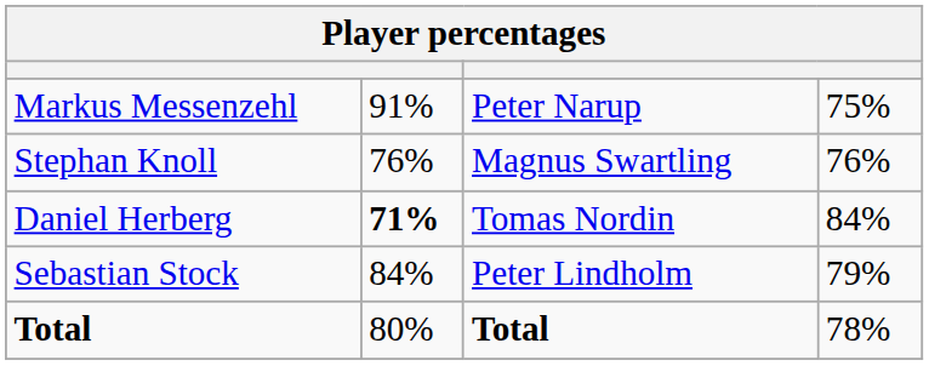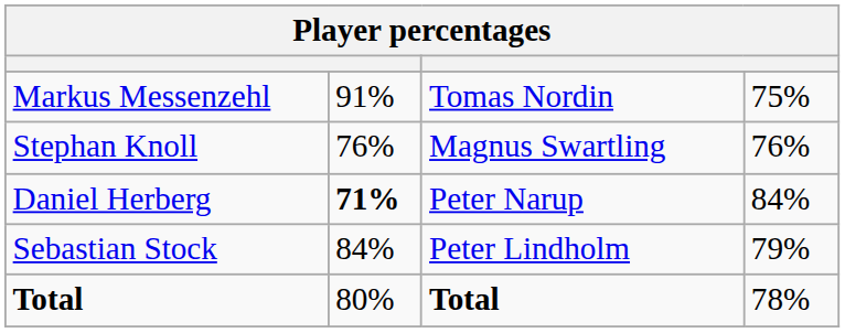 <table class="wikitable">
 <tr>
 <th colspan=4 width=400>Player percentages</th>
 </tr>
 <tr>
 <th colspan=2 width=200></th>
 <th colspan=2 width=200></th>
 </tr>
 <tr>
 <td><a href='#'>Markus Messenzehl</a></td>
 <td>91%</td>
-<td><a href='#'>Peter Narup</a></td>
+<td><a href='#'>Tomas Nordin</a></td>
 <td>75%</td>
 </tr>
 <tr>
 <td><a href='#'>Stephan Knoll</a></td>
 <td>76%</td>
 <td><a href='#'>Magnus Swartling</a></td>
 <td>76%</td>
 </tr>
 <tr>
 <td><a href='#'>Daniel Herberg</a></td>
 <td><strong>71%</strong></td>
-<td><a href='#'>Tomas Nordin</a></td>
+<td><a href='#'>Peter Narup</a></td>
 <td>84%</td>
 </tr>
 <tr>
 <td><a href='#'>Sebastian Stock</a></td>
 <td>84%</td>
 <td><a href='#'>Peter Lindholm</a></td>
 <td>79%</td>
 </tr>
 <tr>
 <td><strong>Total</strong></td>
 <td>80%</td>
 <td><strong>Total</strong></td>
 <td>78%</td>
 </tr>
 </table>
